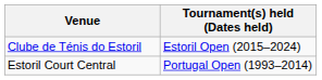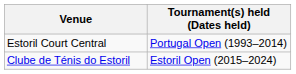 <table class=wikitable>
 <tr>
 <th width=200>Venue</th>
 <th width=200>Tournament(s) held<br>(Dates held)</th>
 </tr>
 <tr>
+<td>Estoril Court Central</td>
+<td><a href='#'>Portugal Open</a> (1993–2014)</td>
+</tr>
+<tr>
 <td><a href='#'>Clube de Ténis do Estoril</a></td>
 <td><a href='#'>Estoril Open</a> (2015–2024)</td>
 </tr>
-<tr>
-<td>Estoril Court Central</td>
-<td><a href='#'>Portugal Open</a> (1993–2014)</td>
-</tr>
 </table>
